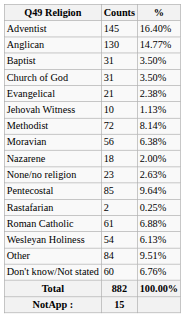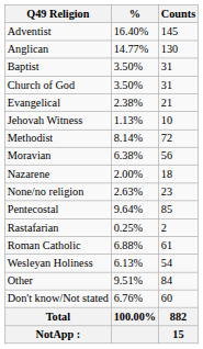 <table class="wikitable sortable">
 <tr>
 <th>Q49 Religion</th>
+<th>%</th>
 <th>Counts</th>
-<th>%</th>
 </tr>
 <tr>
 <td>Adventist</td>
+<td>16.40%</td>
 <td>145</td>
-<td>16.40%</td>
 </tr>
 <tr>
 <td>Anglican</td>
+<td>14.77%</td>
 <td>130</td>
-<td>14.77%</td>
 </tr>
 <tr>
 <td>Baptist</td>
+<td>3.50%</td>
 <td>31</td>
-<td>3.50%</td>
 </tr>
 <tr>
 <td>Church of God</td>
+<td>3.50%</td>
 <td>31</td>
-<td>3.50%</td>
 </tr>
 <tr>
 <td>Evangelical</td>
+<td>2.38%</td>
 <td>21</td>
-<td>2.38%</td>
 </tr>
 <tr>
 <td>Jehovah Witness</td>
+<td>1.13%</td>
 <td>10</td>
-<td>1.13%</td>
 </tr>
 <tr>
 <td>Methodist</td>
+<td>8.14%</td>
 <td>72</td>
-<td>8.14%</td>
 </tr>
 <tr>
 <td>Moravian</td>
+<td>6.38%</td>
 <td>56</td>
-<td>6.38%</td>
 </tr>
 <tr>
 <td>Nazarene</td>
+<td>2.00%</td>
 <td>18</td>
-<td>2.00%</td>
 </tr>
 <tr>
 <td>None/no religion</td>
+<td>2.63%</td>
 <td>23</td>
-<td>2.63%</td>
 </tr>
 <tr>
 <td>Pentecostal</td>
+<td>9.64%</td>
 <td>85</td>
-<td>9.64%</td>
 </tr>
 <tr>
 <td>Rastafarian</td>
+<td>0.25%</td>
 <td>2</td>
-<td>0.25%</td>
 </tr>
 <tr>
 <td>Roman Catholic</td>
+<td>6.88%</td>
 <td>61</td>
-<td>6.88%</td>
 </tr>
 <tr>
 <td>Wesleyan Holiness</td>
+<td>6.13%</td>
 <td>54</td>
-<td>6.13%</td>
 </tr>
 <tr>
 <td>Other</td>
+<td>9.51%</td>
 <td>84</td>
-<td>9.51%</td>
 </tr>
 <tr>
 <td>Don't know/Not stated</td>
+<td>6.76%</td>
 <td>60</td>
-<td>6.76%</td>
 </tr>
 <tr>
 <th>Total</th>
+<th>100.00%</th>
 <th>882</th>
-<th>100.00%</th>
 </tr>
 <tr>
 <th>NotApp :</th>
+<th></th>
 <th>15</th>
-<th></th>
 </tr>
 </table>
